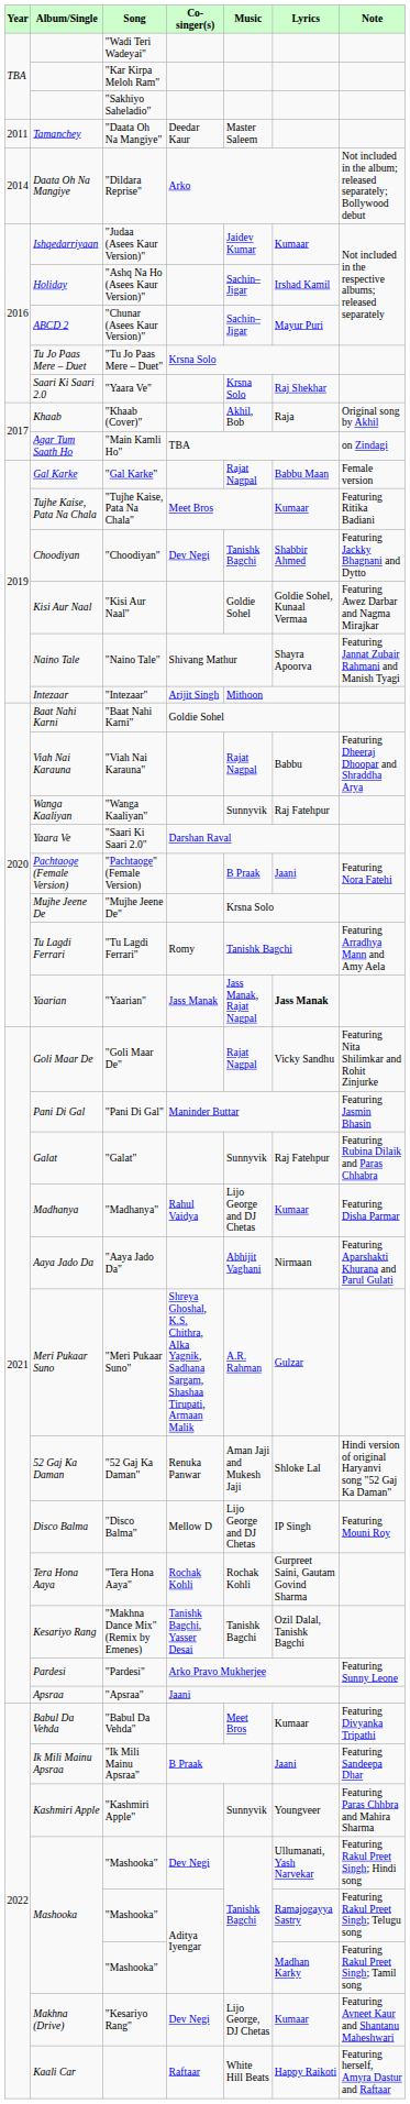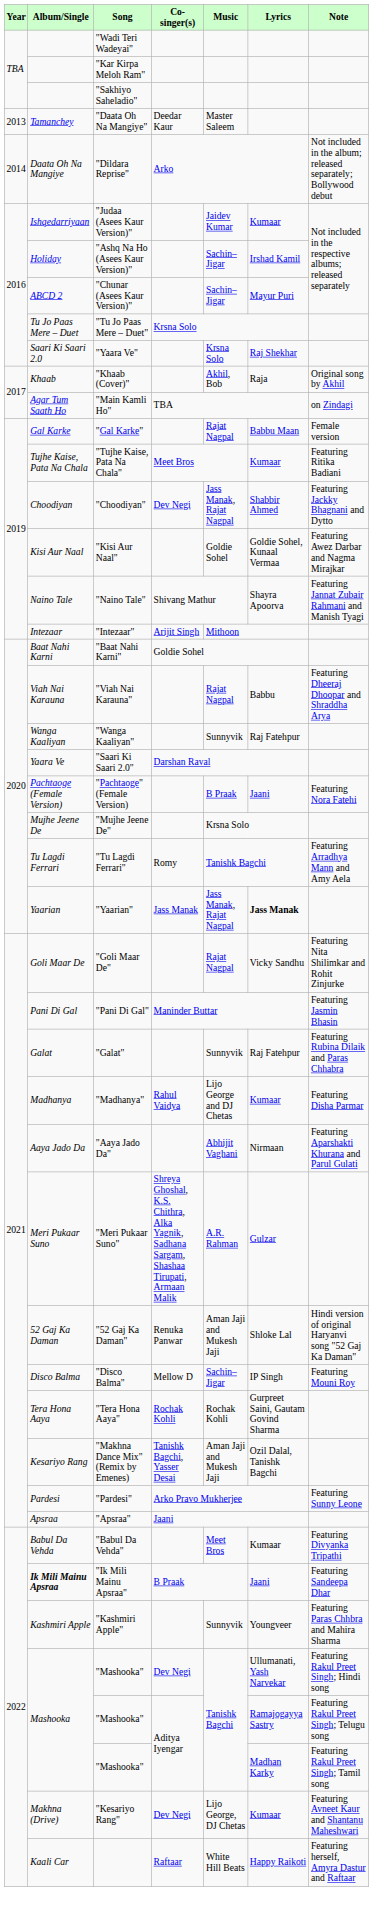 <table class="wikitable sortable">
 <tr style="background:#cfc; text-align:center;">
 <td><strong>Year</strong></td>
 <td><strong>Album/Single</strong></td>
 <td><strong>Song</strong></td>
 <td><strong>Co-singer(s)</strong></td>
 <td><strong>Music</strong></td>
 <td><strong>Lyrics</strong></td>
 <td><strong>Note</strong></td>
 </tr>
 <tr>
 <td rowspan="3"><em>TBA</em></td>
 <td></td>
 <td>"Wadi Teri Wadeyai"</td>
 <td></td>
 <td></td>
 <td></td>
 <td></td>
 </tr>
 <tr>
 <td></td>
 <td>"Kar Kirpa Meloh Ram"</td>
 <td></td>
 <td></td>
 <td></td>
 <td></td>
 </tr>
 <tr>
 <td></td>
 <td>"Sakhiyo Saheladio"</td>
 <td></td>
 <td></td>
 <td></td>
 <td></td>
 </tr>
 <tr>
-<td>2011</td>
+<td>2013</td>
 <td><em><a href='#'>Tamanchey</a></em></td>
 <td>"Daata Oh Na Mangiye"</td>
 <td>Deedar Kaur</td>
 <td>Master Saleem</td>
 <td></td>
 <td></td>
 </tr>
 <tr>
 <td>2014</td>
 <td><em>Daata Oh Na Mangiye</em></td>
 <td>"Dildara Reprise"</td>
 <td colspan="3"><a href='#'>Arko</a></td>
 <td>Not included in the album; released separately; Bollywood debut</td>
 </tr>
 <tr>
 <td rowspan="5">2016</td>
 <td><em><a href='#'>Ishqedarriyaan</a></em></td>
 <td>"Judaa (Asees Kaur Version)"</td>
 <td></td>
 <td><a href='#'>Jaidev Kumar</a></td>
 <td><a href='#'>Kumaar</a></td>
 <td rowspan="3">Not included in the respective albums; released separately</td>
 </tr>
 <tr>
 <td><em><a href='#'>Holiday</a></em></td>
 <td>"Ashq Na Ho (Asees Kaur Version)"</td>
 <td></td>
 <td><a href='#'>Sachin–Jigar</a></td>
 <td><a href='#'>Irshad Kamil</a></td>
 </tr>
 <tr>
 <td><em><a href='#'>ABCD 2</a></em></td>
 <td>"Chunar (Asees Kaur Version)"</td>
 <td></td>
 <td><a href='#'>Sachin–Jigar</a></td>
 <td><a href='#'>Mayur Puri</a></td>
 </tr>
 <tr>
 <td><em>Tu Jo Paas Mere – Duet</em></td>
 <td>"Tu Jo Paas Mere – Duet"</td>
 <td colspan="3"><a href='#'>Krsna Solo</a></td>
 <td></td>
 </tr>
 <tr>
 <td><em>Saari Ki Saari 2.0</em></td>
 <td>"Yaara Ve"</td>
 <td></td>
 <td><a href='#'>Krsna Solo</a></td>
 <td><a href='#'>Raj Shekhar</a></td>
 <td></td>
 </tr>
 <tr>
 <td rowspan="2">2017</td>
 <td><em>Khaab</em></td>
 <td>"Khaab (Cover)"</td>
 <td></td>
 <td><a href='#'>Akhil</a>, Bob</td>
 <td>Raja</td>
 <td>Original song by <a href='#'>Akhil</a></td>
 </tr>
 <tr>
 <td><em><a href='#'>Agar Tum Saath Ho</a></em></td>
 <td>"Main Kamli Ho"</td>
 <td colspan="3">TBA</td>
 <td>on <a href='#'>Zindagi</a></td>
 </tr>
 <tr>
 <td rowspan="6">2019</td>
 <td><em><a href='#'>Gal Karke</a></em></td>
 <td>"<a href='#'>Gal Karke</a>"</td>
 <td></td>
 <td><a href='#'>Rajat Nagpal</a></td>
 <td><a href='#'>Babbu Maan</a></td>
 <td>Female version</td>
 </tr>
 <tr>
 <td><em>Tujhe Kaise, Pata Na Chala</em></td>
 <td>"Tujhe Kaise, Pata Na Chala"</td>
 <td colspan="2"><a href='#'>Meet Bros</a></td>
 <td><a href='#'>Kumaar</a></td>
 <td>Featuring Ritika Badiani</td>
 </tr>
 <tr>
 <td><em>Choodiyan</em></td>
 <td>"Choodiyan"</td>
 <td><a href='#'>Dev Negi</a></td>
-<td><a href='#'>Tanishk Bagchi</a></td>
+<td><a href='#'>Jass Manak</a>, <a href='#'>Rajat Nagpal</a></td>
 <td><a href='#'>Shabbir Ahmed</a></td>
 <td>Featuring <a href='#'>Jackky Bhagnani</a> and Dytto</td>
 </tr>
 <tr>
 <td><em>Kisi Aur Naal </em></td>
 <td>"Kisi Aur Naal"</td>
 <td></td>
 <td>Goldie Sohel</td>
 <td>Goldie Sohel, Kunaal Vermaa</td>
 <td>Featuring Awez Darbar and Nagma Mirajkar</td>
 </tr>
 <tr>
 <td><em>Naino Tale</em></td>
 <td>"Naino Tale"</td>
 <td colspan="2">Shivang Mathur</td>
 <td>Shayra Apoorva</td>
 <td>Featuring <a href='#'>Jannat Zubair Rahmani</a> and Manish Tyagi</td>
 </tr>
 <tr>
 <td><em>Intezaar</em></td>
 <td>"Intezaar"</td>
 <td><a href='#'>Arijit Singh</a></td>
 <td colspan="2"><a href='#'>Mithoon</a></td>
 <td></td>
 </tr>
 <tr>
 <td rowspan="8">2020</td>
 <td><em>Baat Nahi Karni</em></td>
 <td>"Baat Nahi Karni"</td>
 <td colspan="3">Goldie Sohel</td>
 <td></td>
 </tr>
 <tr>
 <td><em>Viah Nai Karauna</em></td>
 <td>"Viah Nai Karauna"</td>
 <td></td>
 <td><a href='#'>Rajat Nagpal</a></td>
 <td>Babbu</td>
 <td>Featuring <a href='#'>Dheeraj Dhoopar</a> and <a href='#'>Shraddha Arya</a></td>
 </tr>
 <tr>
 <td><em>Wanga Kaaliyan</em></td>
 <td>"Wanga Kaaliyan"</td>
 <td></td>
 <td>Sunnyvik</td>
 <td>Raj Fatehpur</td>
 <td></td>
 </tr>
 <tr>
 <td><em>Yaara Ve</em></td>
 <td>"Saari Ki Saari 2.0"</td>
 <td colspan="3"><a href='#'>Darshan Raval</a></td>
 <td></td>
 </tr>
 <tr>
 <td><em><a href='#'>Pachtaoge</a></em> <em>(Female Version)</em></td>
 <td>"<a href='#'>Pachtaoge</a>" (Female Version)</td>
 <td></td>
 <td><a href='#'>B Praak</a></td>
 <td><a href='#'>Jaani</a></td>
 <td>Featuring <a href='#'>Nora Fatehi</a></td>
 </tr>
 <tr>
 <td><em>Mujhe Jeene De </em></td>
 <td>"Mujhe Jeene De"</td>
 <td></td>
 <td colspan="2">Krsna Solo</td>
 <td></td>
 </tr>
 <tr>
 <td><em>Tu Lagdi Ferrari</em></td>
 <td>"Tu Lagdi Ferrari"</td>
 <td>Romy</td>
 <td colspan="2"><a href='#'>Tanishk Bagchi</a></td>
 <td>Featuring <a href='#'>Arradhya Mann</a> and Amy Aela</td>
 </tr>
 <tr>
 <td><em>Yaarian</em></td>
 <td>"Yaarian"</td>
 <td><a href='#'>Jass Manak</a></td>
 <td><a href='#'>Jass Manak</a>, <a href='#'>Rajat Nagpal</a></td>
 <td><strong>Jass Manak</strong></td>
 <td></td>
 </tr>
 <tr>
 <td rowspan="12">2021</td>
 <td><em>Goli Maar De</em></td>
 <td>"Goli Maar De"</td>
 <td></td>
 <td><a href='#'>Rajat Nagpal</a></td>
 <td>Vicky Sandhu</td>
 <td>Featuring Nita Shilimkar and Rohit Zinjurke</td>
 </tr>
 <tr>
 <td><em>Pani Di Gal</em></td>
 <td>"Pani Di Gal"</td>
 <td colspan="3"><a href='#'>Maninder Buttar</a></td>
 <td>Featuring <a href='#'>Jasmin Bhasin</a></td>
 </tr>
 <tr>
 <td><em>Galat</em></td>
 <td>"Galat"</td>
 <td></td>
 <td>Sunnyvik</td>
 <td>Raj Fatehpur</td>
 <td>Featuring <a href='#'>Rubina Dilaik</a> and <a href='#'>Paras Chhabra</a></td>
 </tr>
 <tr>
 <td><em>Madhanya</em></td>
 <td>"Madhanya"</td>
 <td><a href='#'>Rahul Vaidya</a></td>
 <td>Lijo George and DJ Chetas</td>
 <td><a href='#'>Kumaar</a></td>
 <td>Featuring <a href='#'>Disha Parmar</a></td>
 </tr>
 <tr>
 <td><em>Aaya Jado Da</em></td>
 <td>"Aaya Jado Da"</td>
 <td></td>
 <td><a href='#'>Abhijit Vaghani</a></td>
 <td>Nirmaan</td>
 <td>Featuring <a href='#'>Aparshakti Khurana</a> and <a href='#'>Parul Gulati</a></td>
 </tr>
 <tr>
 <td><em>Meri Pukaar Suno</em></td>
 <td>"Meri Pukaar Suno"</td>
 <td><a href='#'>Shreya Ghoshal</a>, <a href='#'>K.S. Chithra</a>, <a href='#'>Alka Yagnik</a>, <a href='#'>Sadhana Sargam</a>, <a href='#'>Shashaa Tirupati</a>, <a href='#'>Armaan Malik</a></td>
 <td><a href='#'>A.R. Rahman</a></td>
 <td><a href='#'>Gulzar</a></td>
 <td></td>
 </tr>
 <tr>
 <td><em>52 Gaj Ka Daman</em></td>
 <td>"52 Gaj Ka Daman"</td>
 <td>Renuka Panwar</td>
 <td>Aman Jaji and Mukesh Jaji</td>
 <td>Shloke Lal</td>
 <td>Hindi version of original Haryanvi song "52 Gaj Ka Daman"</td>
 </tr>
 <tr>
 <td><em>Disco Balma</em></td>
 <td>"Disco Balma"</td>
 <td>Mellow D</td>
-<td>Lijo George and DJ Chetas</td>
+<td><a href='#'>Sachin–Jigar</a></td>
 <td>IP Singh</td>
 <td>Featuring <a href='#'>Mouni Roy</a></td>
 </tr>
 <tr>
 <td><em>Tera Hona Aaya</em></td>
 <td>"Tera Hona Aaya"</td>
 <td><a href='#'>Rochak Kohli</a></td>
 <td>Rochak Kohli</td>
 <td>Gurpreet Saini, Gautam Govind Sharma</td>
 <td></td>
 </tr>
 <tr>
 <td><em>Kesariyo Rang</em></td>
 <td>"Makhna Dance Mix"<br>(Remix by Emenes)</td>
 <td><a href='#'>Tanishk Bagchi</a>, <a href='#'>Yasser Desai</a></td>
-<td>Tanishk Bagchi</td>
+<td>Aman Jaji and Mukesh Jaji</td>
 <td>Ozil Dalal, Tanishk Bagchi</td>
 <td></td>
 </tr>
 <tr>
 <td><em>Pardesi</em></td>
 <td>"Pardesi"</td>
 <td colspan="3"><a href='#'>Arko Pravo Mukherjee</a></td>
 <td>Featuring <a href='#'>Sunny Leone</a></td>
 </tr>
 <tr>
 <td><em>Apsraa</em></td>
 <td>"Apsraa"</td>
 <td colspan="3"><a href='#'>Jaani</a></td>
 <td></td>
 </tr>
 <tr>
 <td rowspan="8">2022</td>
 <td><em>Babul Da Vehda</em></td>
 <td>"Babul Da Vehda"</td>
 <td></td>
 <td><a href='#'>Meet Bros</a></td>
 <td>Kumaar</td>
 <td>Featuring <a href='#'>Divyanka Tripathi</a></td>
 </tr>
 <tr>
-<td><em>Ik Mili Mainu Apsraa</em></td>
+<td><strong><em>Ik Mili Mainu Apsraa</em></strong></td>
 <td>"Ik Mili Mainu Apsraa"</td>
 <td colspan="2"><a href='#'>B Praak</a></td>
 <td><a href='#'>Jaani</a></td>
 <td>Featuring <a href='#'>Sandeepa Dhar</a></td>
 </tr>
 <tr>
 <td><em>Kashmiri Apple</em></td>
 <td>"Kashmiri Apple"</td>
 <td></td>
 <td>Sunnyvik</td>
 <td>Youngveer</td>
 <td>Featuring <a href='#'>Paras Chhbra</a> and Mahira Sharma</td>
 </tr>
 <tr>
 <td rowspan="3"><em>Mashooka</em></td>
 <td>"Mashooka"</td>
 <td><a href='#'>Dev Negi</a></td>
 <td rowspan="3"><a href='#'>Tanishk Bagchi</a></td>
 <td>Ullumanati, <a href='#'>Yash Narvekar</a></td>
 <td>Featuring <a href='#'>Rakul Preet Singh</a>; Hindi song</td>
 </tr>
 <tr>
 <td>"Mashooka"</td>
 <td rowspan="2">Aditya Iyengar</td>
 <td><a href='#'>Ramajogayya Sastry</a></td>
 <td>Featuring <a href='#'>Rakul Preet Singh</a>; Telugu song</td>
 </tr>
 <tr>
 <td>"Mashooka"</td>
 <td><a href='#'>Madhan Karky</a></td>
 <td>Featuring <a href='#'>Rakul Preet Singh</a>; Tamil song</td>
 </tr>
 <tr>
 <td><em>Makhna (Drive)</em></td>
 <td>"Kesariyo Rang"</td>
 <td><a href='#'>Dev Negi</a></td>
 <td>Lijo George, DJ Chetas</td>
 <td><a href='#'>Kumaar</a></td>
 <td>Featuring <a href='#'>Avneet Kaur</a> and <a href='#'>Shantanu Maheshwari</a></td>
 </tr>
 <tr>
 <td><em>Kaali Car</em></td>
 <td></td>
 <td><a href='#'>Raftaar</a></td>
 <td>White Hill Beats</td>
 <td><a href='#'>Happy Raikoti</a></td>
 <td>Featuring herself, <a href='#'>Amyra Dastur</a> and <a href='#'>Raftaar</a></td>
 </tr>
 </table>
